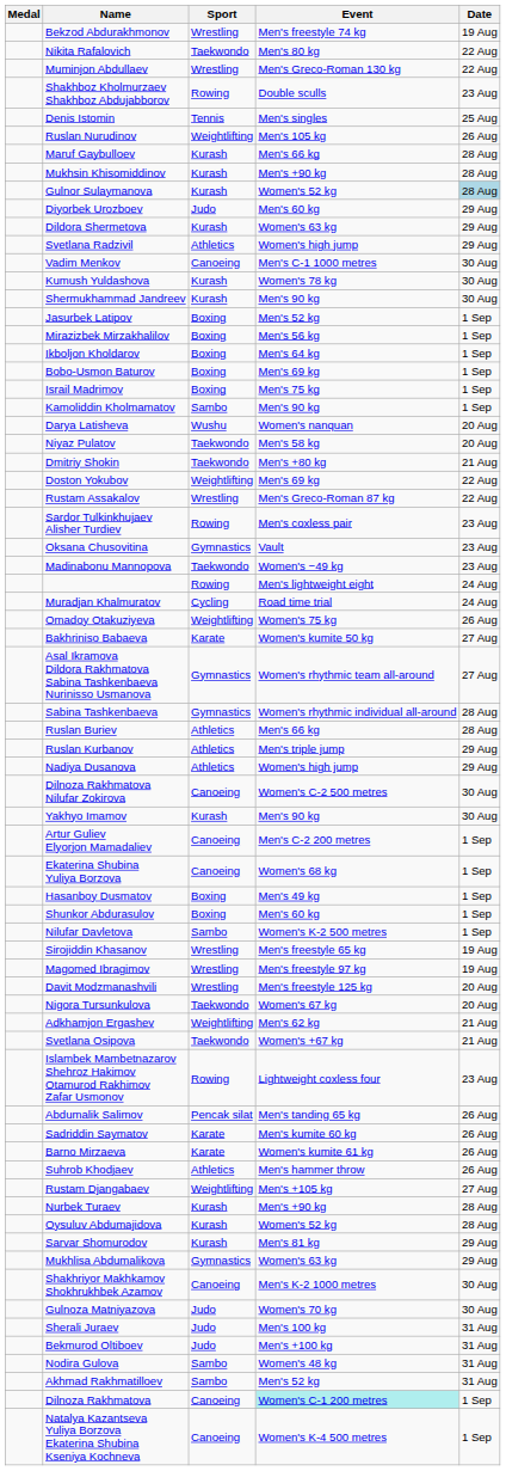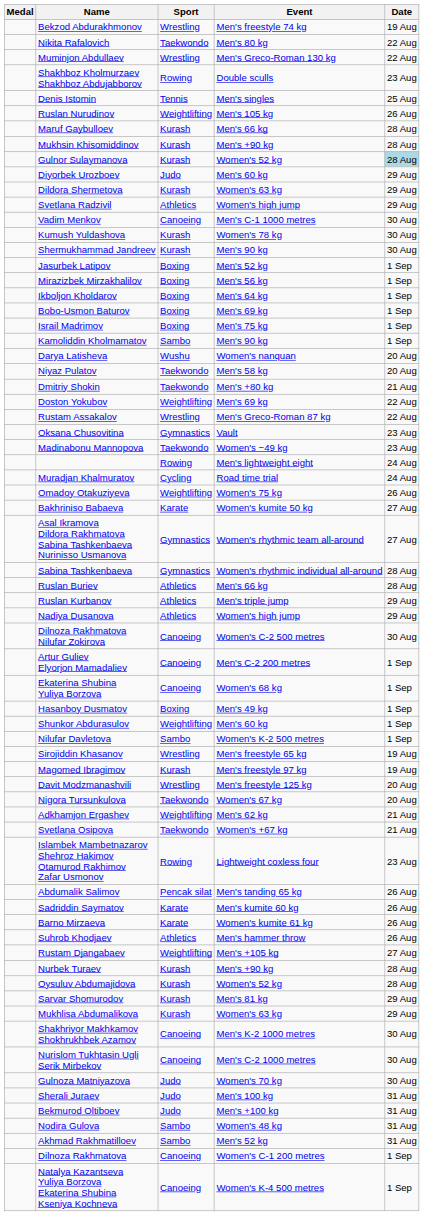 <table class="wikitable sortable"  style="font-size:95%">
 <tr>
 <th>Medal</th>
 <th>Name</th>
 <th>Sport</th>
 <th>Event</th>
 <th>Date</th>
 </tr>
 <tr>
 <td></td>
 <td><a href='#'>Bekzod Abdurakhmonov</a></td>
 <td><a href='#'>Wrestling</a></td>
 <td><a href='#'>Men's freestyle 74 kg</a></td>
 <td>19 Aug</td>
 </tr>
 <tr>
 <td></td>
 <td><a href='#'>Nikita Rafalovich</a></td>
 <td><a href='#'>Taekwondo</a></td>
 <td><a href='#'>Men's 80 kg</a></td>
 <td>22 Aug</td>
 </tr>
 <tr>
 <td></td>
 <td><a href='#'>Muminjon Abdullaev</a></td>
 <td><a href='#'>Wrestling</a></td>
 <td><a href='#'>Men's Greco-Roman 130 kg</a></td>
 <td>22 Aug</td>
 </tr>
 <tr>
 <td></td>
 <td><a href='#'>Shakhboz Kholmurzaev</a><br><a href='#'>Shakhboz Abdujabborov</a></td>
 <td><a href='#'>Rowing</a></td>
 <td><a href='#'>Double sculls</a></td>
 <td>23 Aug</td>
 </tr>
 <tr>
 <td></td>
 <td><a href='#'>Denis Istomin</a></td>
 <td><a href='#'>Tennis</a></td>
 <td><a href='#'>Men's singles</a></td>
 <td>25 Aug</td>
 </tr>
 <tr>
 <td></td>
 <td><a href='#'>Ruslan Nurudinov</a></td>
 <td><a href='#'>Weightlifting</a></td>
 <td><a href='#'>Men's 105 kg</a></td>
 <td>26 Aug</td>
 </tr>
 <tr>
 <td></td>
 <td><a href='#'>Maruf Gaybulloev</a></td>
 <td><a href='#'>Kurash</a></td>
 <td><a href='#'>Men's 66 kg</a></td>
 <td>28 Aug</td>
 </tr>
 <tr>
 <td></td>
 <td><a href='#'>Mukhsin Khisomiddinov</a></td>
 <td><a href='#'>Kurash</a></td>
 <td><a href='#'>Men's +90 kg</a></td>
 <td>28 Aug</td>
 </tr>
 <tr>
 <td></td>
 <td><a href='#'>Gulnor Sulaymanova</a></td>
 <td><a href='#'>Kurash</a></td>
 <td><a href='#'>Women's 52 kg</a></td>
 <td style="background: lightblue;">28 Aug</td>
 </tr>
 <tr>
 <td></td>
 <td><a href='#'>Diyorbek Urozboev</a></td>
 <td><a href='#'>Judo</a></td>
 <td><a href='#'>Men's 60 kg</a></td>
 <td>29 Aug</td>
 </tr>
 <tr>
 <td></td>
 <td><a href='#'>Dildora Shermetova</a></td>
 <td><a href='#'>Kurash</a></td>
 <td><a href='#'>Women's 63 kg</a></td>
 <td>29 Aug</td>
 </tr>
 <tr>
 <td></td>
 <td><a href='#'>Svetlana Radzivil</a></td>
 <td><a href='#'>Athletics</a></td>
 <td><a href='#'>Women's high jump</a></td>
 <td>29 Aug</td>
 </tr>
 <tr>
 <td></td>
 <td><a href='#'>Vadim Menkov</a></td>
 <td><a href='#'>Canoeing</a></td>
 <td><a href='#'>Men's C-1 1000 metres</a></td>
 <td>30 Aug</td>
 </tr>
 <tr>
 <td></td>
 <td><a href='#'>Kumush Yuldashova</a></td>
 <td><a href='#'>Kurash</a></td>
 <td><a href='#'>Women's 78 kg</a></td>
 <td>30 Aug</td>
 </tr>
 <tr>
 <td></td>
 <td><a href='#'>Shermukhammad Jandreev</a></td>
 <td><a href='#'>Kurash</a></td>
 <td><a href='#'>Men's 90 kg</a></td>
 <td>30 Aug</td>
 </tr>
 <tr>
 <td></td>
 <td><a href='#'>Jasurbek Latipov</a></td>
 <td><a href='#'>Boxing</a></td>
 <td><a href='#'>Men's 52 kg</a></td>
 <td>1 Sep</td>
 </tr>
 <tr>
 <td></td>
 <td><a href='#'>Mirazizbek Mirzakhalilov</a></td>
 <td><a href='#'>Boxing</a></td>
 <td><a href='#'>Men's 56 kg</a></td>
 <td>1 Sep</td>
 </tr>
 <tr>
 <td></td>
 <td><a href='#'>Ikboljon Kholdarov</a></td>
 <td><a href='#'>Boxing</a></td>
 <td><a href='#'>Men's 64 kg</a></td>
 <td>1 Sep</td>
 </tr>
 <tr>
 <td></td>
 <td><a href='#'>Bobo-Usmon Baturov</a></td>
 <td><a href='#'>Boxing</a></td>
 <td><a href='#'>Men's 69 kg</a></td>
 <td>1 Sep</td>
 </tr>
 <tr>
 <td></td>
 <td><a href='#'>Israil Madrimov</a></td>
 <td><a href='#'>Boxing</a></td>
 <td><a href='#'>Men's 75 kg</a></td>
 <td>1 Sep</td>
 </tr>
 <tr>
 <td></td>
 <td><a href='#'>Kamoliddin Kholmamatov</a></td>
 <td><a href='#'>Sambo</a></td>
 <td><a href='#'>Men's 90 kg</a></td>
 <td>1 Sep</td>
 </tr>
 <tr>
 <td></td>
 <td><a href='#'>Darya Latisheva</a></td>
 <td><a href='#'>Wushu</a></td>
 <td><a href='#'>Women's nanquan</a></td>
 <td>20 Aug</td>
 </tr>
 <tr>
 <td></td>
 <td><a href='#'>Niyaz Pulatov</a></td>
 <td><a href='#'>Taekwondo</a></td>
 <td><a href='#'>Men's 58 kg</a></td>
 <td>20 Aug</td>
 </tr>
 <tr>
 <td></td>
 <td><a href='#'>Dmitriy Shokin</a></td>
 <td><a href='#'>Taekwondo</a></td>
 <td><a href='#'>Men's +80 kg</a></td>
 <td>21 Aug</td>
 </tr>
 <tr>
 <td></td>
 <td><a href='#'>Doston Yokubov</a></td>
 <td><a href='#'>Weightlifting</a></td>
 <td><a href='#'>Men's 69 kg</a></td>
 <td>22 Aug</td>
 </tr>
 <tr>
 <td></td>
 <td><a href='#'>Rustam Assakalov</a></td>
 <td><a href='#'>Wrestling</a></td>
 <td><a href='#'>Men's Greco-Roman 87 kg</a></td>
 <td>22 Aug</td>
 </tr>
 <tr>
 <td></td>
-<td><a href='#'>Sardor Tulkinkhujaev</a><br><a href='#'>Alisher Turdiev</a></td>
-<td><a href='#'>Rowing</a></td>
-<td><a href='#'>Men's coxless pair</a></td>
-<td>23 Aug</td>
-</tr>
-<tr>
-<td></td>
 <td><a href='#'>Oksana Chusovitina</a></td>
 <td><a href='#'>Gymnastics</a></td>
 <td><a href='#'>Vault</a></td>
 <td>23 Aug</td>
 </tr>
 <tr>
 <td></td>
 <td><a href='#'>Madinabonu Mannopova</a></td>
 <td><a href='#'>Taekwondo</a></td>
 <td><a href='#'>Women's −49 kg</a></td>
 <td>23 Aug</td>
 </tr>
 <tr>
 <td></td>
 <td></td>
 <td><a href='#'>Rowing</a></td>
 <td><a href='#'>Men's lightweight eight</a></td>
 <td>24 Aug</td>
 </tr>
 <tr>
 <td></td>
 <td><a href='#'>Muradjan Khalmuratov</a></td>
 <td><a href='#'>Cycling</a></td>
 <td><a href='#'>Road time trial</a></td>
 <td>24 Aug</td>
 </tr>
 <tr>
 <td></td>
 <td><a href='#'>Omadoy Otakuziyeva</a></td>
 <td><a href='#'>Weightlifting</a></td>
 <td><a href='#'>Women's 75 kg</a></td>
 <td>26 Aug</td>
 </tr>
 <tr>
 <td></td>
 <td><a href='#'>Bakhriniso Babaeva</a></td>
 <td><a href='#'>Karate</a></td>
 <td><a href='#'>Women's kumite 50 kg</a></td>
 <td>27 Aug</td>
 </tr>
 <tr>
 <td></td>
 <td><a href='#'>Asal Ikramova</a><br><a href='#'>Dildora Rakhmatova</a><br><a href='#'>Sabina Tashkenbaeva</a><br><a href='#'>Nurinisso Usmanova</a></td>
 <td><a href='#'>Gymnastics</a></td>
 <td><a href='#'>Women's rhythmic team all-around</a></td>
 <td>27 Aug</td>
 </tr>
 <tr>
 <td></td>
 <td><a href='#'>Sabina Tashkenbaeva</a></td>
 <td><a href='#'>Gymnastics</a></td>
 <td><a href='#'>Women's rhythmic individual all-around</a></td>
 <td>28 Aug</td>
 </tr>
 <tr>
 <td></td>
 <td><a href='#'>Ruslan Buriev</a></td>
 <td><a href='#'>Athletics</a></td>
 <td><a href='#'>Men's 66 kg</a></td>
 <td>28 Aug</td>
 </tr>
 <tr>
 <td></td>
 <td><a href='#'>Ruslan Kurbanov</a></td>
 <td><a href='#'>Athletics</a></td>
 <td><a href='#'>Men's triple jump</a></td>
 <td>29 Aug</td>
 </tr>
 <tr>
 <td></td>
 <td><a href='#'>Nadiya Dusanova</a></td>
 <td><a href='#'>Athletics</a></td>
 <td><a href='#'>Women's high jump</a></td>
 <td>29 Aug</td>
 </tr>
 <tr>
 <td></td>
 <td><a href='#'>Dilnoza Rakhmatova</a><br><a href='#'>Nilufar Zokirova</a></td>
 <td><a href='#'>Canoeing</a></td>
 <td><a href='#'>Women's C-2 500 metres</a></td>
 <td>30 Aug</td>
 </tr>
 <tr>
 <td></td>
-<td><a href='#'>Yakhyo Imamov</a></td>
-<td><a href='#'>Kurash</a></td>
-<td><a href='#'>Men's 90 kg</a></td>
-<td>30 Aug</td>
-</tr>
-<tr>
-<td></td>
 <td><a href='#'>Artur Guliev</a><br><a href='#'>Elyorjon Mamadaliev</a></td>
 <td><a href='#'>Canoeing</a></td>
 <td><a href='#'>Men's C-2 200 metres</a></td>
 <td>1 Sep</td>
 </tr>
 <tr>
 <td></td>
 <td><a href='#'>Ekaterina Shubina</a><br><a href='#'>Yuliya Borzova</a></td>
 <td><a href='#'>Canoeing</a></td>
 <td><a href='#'>Women's 68 kg</a></td>
 <td>1 Sep</td>
 </tr>
 <tr>
 <td></td>
 <td><a href='#'>Hasanboy Dusmatov</a></td>
 <td><a href='#'>Boxing</a></td>
 <td><a href='#'>Men's 49 kg</a></td>
 <td>1 Sep</td>
 </tr>
 <tr>
 <td></td>
 <td><a href='#'>Shunkor Abdurasulov</a></td>
-<td><a href='#'>Boxing</a></td>
+<td><a href='#'>Weightlifting</a></td>
 <td><a href='#'>Men's 60 kg</a></td>
 <td>1 Sep</td>
 </tr>
 <tr>
 <td></td>
 <td><a href='#'>Nilufar Davletova</a></td>
 <td><a href='#'>Sambo</a></td>
 <td><a href='#'>Women's K-2 500 metres</a></td>
 <td>1 Sep</td>
 </tr>
 <tr>
 <td></td>
 <td><a href='#'>Sirojiddin Khasanov</a></td>
 <td><a href='#'>Wrestling</a></td>
 <td><a href='#'>Men's freestyle 65 kg</a></td>
 <td>19 Aug</td>
 </tr>
 <tr>
 <td></td>
 <td><a href='#'>Magomed Ibragimov</a></td>
-<td><a href='#'>Wrestling</a></td>
+<td><a href='#'>Kurash</a></td>
 <td><a href='#'>Men's freestyle 97 kg</a></td>
 <td>19 Aug</td>
 </tr>
 <tr>
 <td></td>
 <td><a href='#'>Davit Modzmanashvili</a></td>
 <td><a href='#'>Wrestling</a></td>
 <td><a href='#'>Men's freestyle 125 kg</a></td>
 <td>20 Aug</td>
 </tr>
 <tr>
 <td></td>
 <td><a href='#'>Nigora Tursunkulova</a></td>
 <td><a href='#'>Taekwondo</a></td>
 <td><a href='#'>Women's 67 kg</a></td>
 <td>20 Aug</td>
 </tr>
 <tr>
 <td></td>
 <td><a href='#'>Adkhamjon Ergashev</a></td>
 <td><a href='#'>Weightlifting</a></td>
 <td><a href='#'>Men's 62 kg</a></td>
 <td>21 Aug</td>
 </tr>
 <tr>
 <td></td>
 <td><a href='#'>Svetlana Osipova</a></td>
 <td><a href='#'>Taekwondo</a></td>
 <td><a href='#'>Women's +67 kg</a></td>
 <td>21 Aug</td>
 </tr>
 <tr>
 <td></td>
 <td><a href='#'>Islambek Mambetnazarov</a><br><a href='#'>Shehroz Hakimov</a><br><a href='#'>Otamurod Rakhimov</a><br><a href='#'>Zafar Usmonov</a></td>
 <td><a href='#'>Rowing</a></td>
 <td><a href='#'>Lightweight coxless four</a></td>
 <td>23 Aug</td>
 </tr>
 <tr>
 <td></td>
 <td><a href='#'>Abdumalik Salimov</a></td>
 <td><a href='#'>Pencak silat</a></td>
 <td><a href='#'>Men's tanding 65 kg</a></td>
 <td>26 Aug</td>
 </tr>
 <tr>
 <td></td>
 <td><a href='#'>Sadriddin Saymatov</a></td>
 <td><a href='#'>Karate</a></td>
 <td><a href='#'>Men's kumite 60 kg</a></td>
 <td>26 Aug</td>
 </tr>
 <tr>
 <td></td>
 <td><a href='#'>Barno Mirzaeva</a></td>
 <td><a href='#'>Karate</a></td>
 <td><a href='#'>Women's kumite 61 kg</a></td>
 <td>26 Aug</td>
 </tr>
 <tr>
 <td></td>
 <td><a href='#'>Suhrob Khodjaev</a></td>
 <td><a href='#'>Athletics</a></td>
 <td><a href='#'>Men's hammer throw</a></td>
 <td>26 Aug</td>
 </tr>
 <tr>
 <td></td>
 <td><a href='#'>Rustam Djangabaev</a></td>
 <td><a href='#'>Weightlifting</a></td>
 <td><a href='#'>Men's +105 kg</a></td>
 <td>27 Aug</td>
 </tr>
 <tr>
 <td></td>
 <td><a href='#'>Nurbek Turaev</a></td>
 <td><a href='#'>Kurash</a></td>
 <td><a href='#'>Men's +90 kg</a></td>
 <td>28 Aug</td>
 </tr>
 <tr>
 <td></td>
 <td><a href='#'>Oysuluv Abdumajidova</a></td>
 <td><a href='#'>Kurash</a></td>
 <td><a href='#'>Women's 52 kg</a></td>
 <td>28 Aug</td>
 </tr>
 <tr>
 <td></td>
 <td><a href='#'>Sarvar Shomurodov</a></td>
 <td><a href='#'>Kurash</a></td>
 <td><a href='#'>Men's 81 kg</a></td>
 <td>29 Aug</td>
 </tr>
 <tr>
 <td></td>
 <td><a href='#'>Mukhlisa Abdumalikova</a></td>
-<td><a href='#'>Gymnastics</a></td>
+<td><a href='#'>Kurash</a></td>
 <td><a href='#'>Women's 63 kg</a></td>
 <td>29 Aug</td>
 </tr>
 <tr>
 <td></td>
 <td><a href='#'>Shakhriyor Makhkamov</a><br><a href='#'>Shokhrukhbek Azamov</a></td>
 <td><a href='#'>Canoeing</a></td>
 <td><a href='#'>Men's K-2 1000 metres</a></td>
+<td>30 Aug</td>
+</tr>
+<tr>
+<td></td>
+<td><a href='#'>Nurislom Tukhtasin Ugli</a><br><a href='#'>Serik Mirbekov</a></td>
+<td><a href='#'>Canoeing</a></td>
+<td><a href='#'>Men's C-2 1000 metres</a></td>
 <td>30 Aug</td>
 </tr>
 <tr>
 <td></td>
 <td><a href='#'>Gulnoza Matniyazova</a></td>
 <td><a href='#'>Judo</a></td>
 <td><a href='#'>Women's 70 kg</a></td>
 <td>30 Aug</td>
 </tr>
 <tr>
 <td></td>
 <td><a href='#'>Sherali Juraev</a></td>
 <td><a href='#'>Judo</a></td>
 <td><a href='#'>Men's 100 kg</a></td>
 <td>31 Aug</td>
 </tr>
 <tr>
 <td></td>
 <td><a href='#'>Bekmurod Oltiboev</a></td>
 <td><a href='#'>Judo</a></td>
 <td><a href='#'>Men's +100 kg</a></td>
 <td>31 Aug</td>
 </tr>
 <tr>
 <td></td>
 <td><a href='#'>Nodira Gulova</a></td>
 <td><a href='#'>Sambo</a></td>
 <td><a href='#'>Women's 48 kg</a></td>
 <td>31 Aug</td>
 </tr>
 <tr>
 <td></td>
 <td><a href='#'>Akhmad Rakhmatilloev</a></td>
 <td><a href='#'>Sambo</a></td>
 <td><a href='#'>Men's 52 kg</a></td>
 <td>31 Aug</td>
 </tr>
 <tr>
 <td></td>
 <td><a href='#'>Dilnoza Rakhmatova</a></td>
 <td><a href='#'>Canoeing</a></td>
-<td style="background: paleturquoise;"><a href='#'>Women's C-1 200 metres</a></td>
+<td><a href='#'>Women's C-1 200 metres</a></td>
 <td>1 Sep</td>
 </tr>
 <tr>
 <td></td>
 <td><a href='#'>Natalya Kazantseva</a><br><a href='#'>Yuliya Borzova</a><br><a href='#'>Ekaterina Shubina</a><br><a href='#'>Kseniya Kochneva</a></td>
 <td><a href='#'>Canoeing</a></td>
 <td><a href='#'>Women's K-4 500 metres</a></td>
 <td>1 Sep</td>
 </tr>
 </table>
